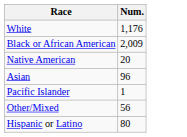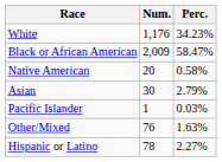 <table class="wikitable">
 <tr>
 <th>Race</th>
 <th>Num.</th>
+<th>Perc.</th>
 </tr>
 <tr>
 <td><a href='#'>White</a></td>
 <td>1,176</td>
+<td>34.23%</td>
 </tr>
 <tr>
 <td><a href='#'>Black or African American</a></td>
 <td>2,009</td>
+<td>58.47%</td>
 </tr>
 <tr>
 <td><a href='#'>Native American</a></td>
 <td>20</td>
+<td>0.58%</td>
 </tr>
 <tr>
 <td><a href='#'>Asian</a></td>
-<td>96</td>
+<td>30</td>
+<td>2.79%</td>
 </tr>
 <tr>
 <td><a href='#'>Pacific Islander</a></td>
 <td>1</td>
+<td>0.03%</td>
 </tr>
 <tr>
 <td><a href='#'>Other/Mixed</a></td>
-<td>56</td>
+<td>76</td>
+<td>1.63%</td>
 </tr>
 <tr>
 <td><a href='#'>Hispanic</a> or <a href='#'>Latino</a></td>
-<td>80</td>
+<td>78</td>
+<td>2.27%</td>
 </tr>
 </table>
